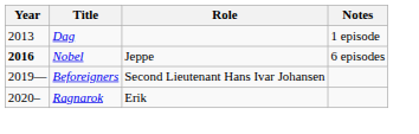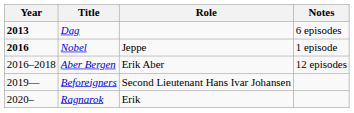 <table class="wikitable sortable">
 <tr>
 <th>Year</th>
 <th>Title</th>
 <th>Role</th>
 <th class="unsortable">Notes</th>
 </tr>
 <tr>
-<td>2013</td>
+<td><strong>2013</strong></td>
 <td><em><a href='#'>Dag</a></em></td>
 <td></td>
-<td>1 episode</td>
+<td>6 episodes</td>
 </tr>
 <tr>
 <td><strong>2016</strong></td>
 <td><em><a href='#'>Nobel</a></em></td>
 <td>Jeppe</td>
-<td>6 episodes</td>
+<td>1 episode</td>
+</tr>
+<tr>
+<td>2016–2018</td>
+<td><em><a href='#'>Aber Bergen</a></em></td>
+<td>Erik Aber</td>
+<td>12 episodes</td>
 </tr>
 <tr>
 <td>2019—</td>
 <td><em><a href='#'>Beforeigners</a></em></td>
 <td>Second Lieutenant Hans Ivar Johansen</td>
 <td></td>
 </tr>
 <tr>
 <td>2020–</td>
 <td><em><a href='#'>Ragnarok</a></em></td>
 <td>Erik</td>
 <td></td>
 </tr>
 </table>
